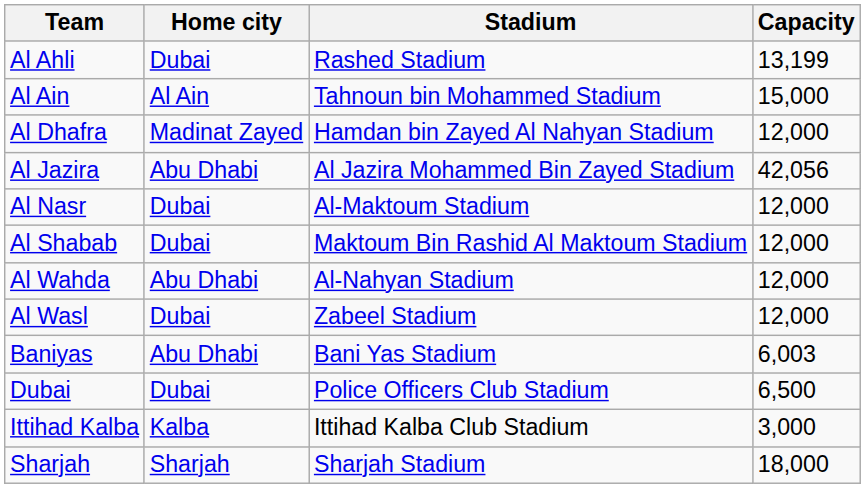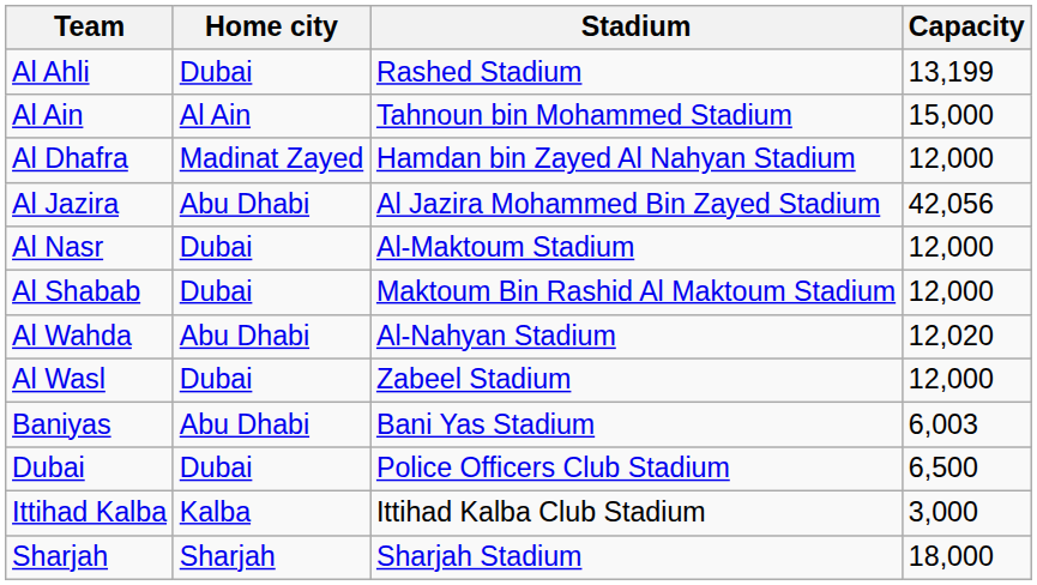 <table class="wikitable sortable">
 <tr>
 <th>Team</th>
 <th>Home city</th>
 <th>Stadium</th>
 <th>Capacity</th>
 </tr>
 <tr>
 <td><a href='#'>Al Ahli</a></td>
 <td><a href='#'>Dubai</a></td>
 <td><a href='#'>Rashed Stadium</a></td>
 <td>13,199</td>
 </tr>
 <tr>
 <td><a href='#'>Al Ain</a></td>
 <td><a href='#'>Al Ain</a></td>
 <td><a href='#'>Tahnoun bin Mohammed Stadium</a></td>
 <td>15,000</td>
 </tr>
 <tr>
 <td><a href='#'>Al Dhafra</a></td>
 <td><a href='#'>Madinat Zayed</a></td>
 <td><a href='#'>Hamdan bin Zayed Al Nahyan Stadium</a></td>
 <td>12,000</td>
 </tr>
 <tr>
 <td><a href='#'>Al Jazira</a></td>
 <td><a href='#'>Abu Dhabi</a></td>
 <td><a href='#'>Al Jazira Mohammed Bin Zayed Stadium</a></td>
 <td>42,056</td>
 </tr>
 <tr>
 <td><a href='#'>Al Nasr</a></td>
 <td><a href='#'>Dubai</a></td>
 <td><a href='#'>Al-Maktoum Stadium</a></td>
 <td>12,000</td>
 </tr>
 <tr>
 <td><a href='#'>Al Shabab</a></td>
 <td><a href='#'>Dubai</a></td>
 <td><a href='#'>Maktoum Bin Rashid Al Maktoum Stadium</a></td>
 <td>12,000</td>
 </tr>
 <tr>
 <td><a href='#'>Al Wahda</a></td>
 <td><a href='#'>Abu Dhabi</a></td>
 <td><a href='#'>Al-Nahyan Stadium</a></td>
-<td>12,000</td>
+<td>12,020</td>
 </tr>
 <tr>
 <td><a href='#'>Al Wasl</a></td>
 <td><a href='#'>Dubai</a></td>
 <td><a href='#'>Zabeel Stadium</a></td>
 <td>12,000</td>
 </tr>
 <tr>
 <td><a href='#'>Baniyas</a></td>
 <td><a href='#'>Abu Dhabi</a></td>
 <td><a href='#'>Bani Yas Stadium</a></td>
 <td>6,003</td>
 </tr>
 <tr>
 <td><a href='#'>Dubai</a></td>
 <td><a href='#'>Dubai</a></td>
 <td><a href='#'>Police Officers Club Stadium</a></td>
 <td>6,500</td>
 </tr>
 <tr>
 <td><a href='#'>Ittihad Kalba</a></td>
 <td><a href='#'>Kalba</a></td>
 <td>Ittihad Kalba Club Stadium</td>
 <td>3,000</td>
 </tr>
 <tr>
 <td><a href='#'>Sharjah</a></td>
 <td><a href='#'>Sharjah</a></td>
 <td><a href='#'>Sharjah Stadium</a></td>
 <td>18,000</td>
 </tr>
 </table>
